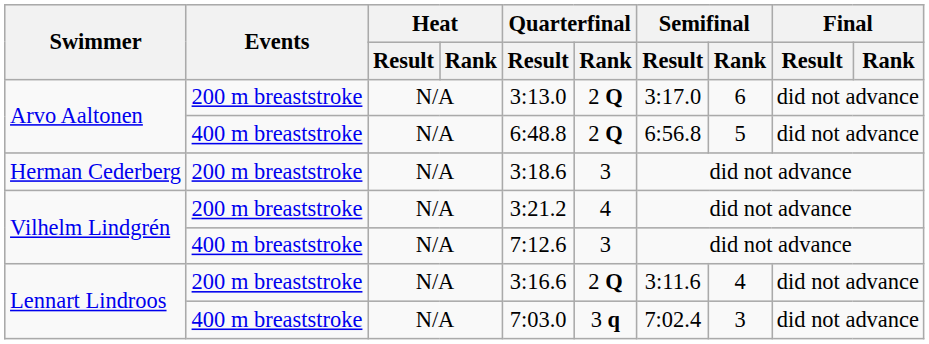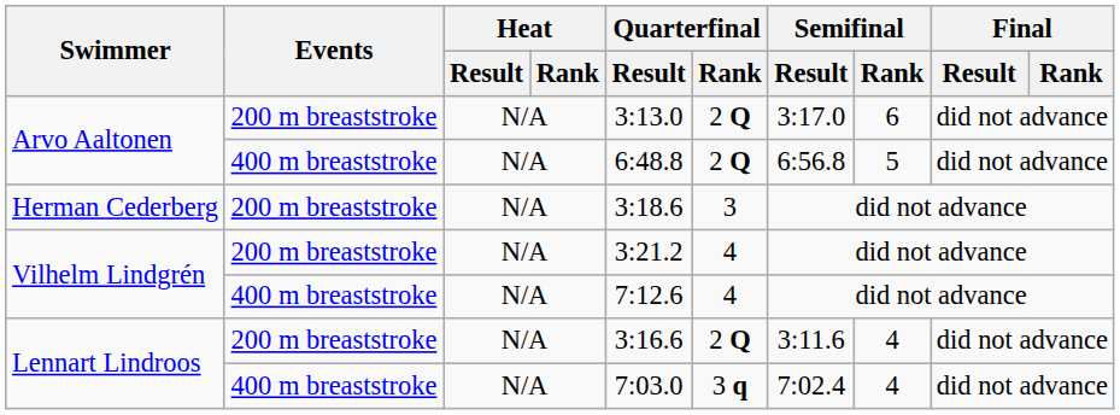 <table class=wikitable style="font-size:90%">
 <tr>
 <th rowspan="2">Swimmer</th>
 <th rowspan="2">Events</th>
 <th colspan="2">Heat</th>
 <th colspan=2>Quarterfinal</th>
 <th colspan=2>Semifinal</th>
 <th colspan="2">Final</th>
 </tr>
 <tr>
 <th>Result</th>
 <th>Rank</th>
 <th>Result</th>
 <th>Rank</th>
 <th>Result</th>
 <th>Rank</th>
 <th>Result</th>
 <th>Rank</th>
 </tr>
 <tr>
 <td rowspan=2><a href='#'>Arvo Aaltonen</a></td>
 <td><a href='#'>200 m breaststroke</a></td>
 <td align=center colspan=2>N/A</td>
 <td align=center>3:13.0</td>
 <td align=center>2 <strong>Q</strong></td>
 <td align=center>3:17.0</td>
 <td align=center>6</td>
 <td align=center colspan=2>did not advance</td>
 </tr>
 <tr>
 <td><a href='#'>400 m breaststroke</a></td>
 <td align=center colspan=2>N/A</td>
 <td align=center>6:48.8</td>
 <td align=center>2 <strong>Q</strong></td>
 <td align=center>6:56.8</td>
 <td align=center>5</td>
 <td align=center colspan=2>did not advance</td>
 </tr>
 <tr>
 <td><a href='#'>Herman Cederberg</a></td>
 <td><a href='#'>200 m breaststroke</a></td>
 <td align=center colspan=2>N/A</td>
 <td align=center>3:18.6</td>
 <td align=center>3</td>
 <td align=center colspan=4>did not advance</td>
 </tr>
 <tr>
 <td rowspan=2><a href='#'>Vilhelm Lindgrén</a></td>
 <td><a href='#'>200 m breaststroke</a></td>
 <td align=center colspan=2>N/A</td>
 <td align=center>3:21.2</td>
 <td align=center>4</td>
 <td align=center colspan=4>did not advance</td>
 </tr>
 <tr>
 <td><a href='#'>400 m breaststroke</a></td>
 <td align=center colspan=2>N/A</td>
 <td align=center>7:12.6</td>
-<td align=center>3</td>
+<td align=center>4</td>
 <td align=center colspan=4>did not advance</td>
 </tr>
 <tr>
 <td rowspan=2><a href='#'>Lennart Lindroos</a></td>
 <td><a href='#'>200 m breaststroke</a></td>
 <td align=center colspan=2>N/A</td>
 <td align=center>3:16.6</td>
 <td align=center>2 <strong>Q</strong></td>
 <td align=center>3:11.6</td>
 <td align=center>4</td>
 <td align=center colspan=2>did not advance</td>
 </tr>
 <tr>
 <td><a href='#'>400 m breaststroke</a></td>
 <td align=center colspan=2>N/A</td>
 <td align=center>7:03.0</td>
 <td align=center>3 <strong>q</strong></td>
 <td align=center>7:02.4</td>
-<td align=center>3</td>
+<td align=center>4</td>
 <td align=center colspan=2>did not advance</td>
 </tr>
 </table>
